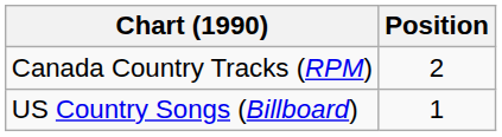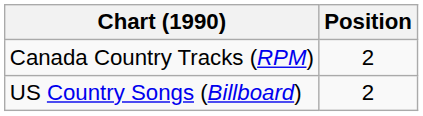 <table class="wikitable sortable">
 <tr>
 <th scope="col">Chart (1990)</th>
 <th scope="col">Position</th>
 </tr>
 <tr>
 <td>Canada Country Tracks (<em><a href='#'>RPM</a></em>)</td>
 <td align="center">2</td>
 </tr>
 <tr>
 <td>US <a href='#'>Country Songs</a> (<em><a href='#'>Billboard</a></em>)</td>
-<td align="center">1</td>
+<td align="center">2</td>
 </tr>
 </table>
